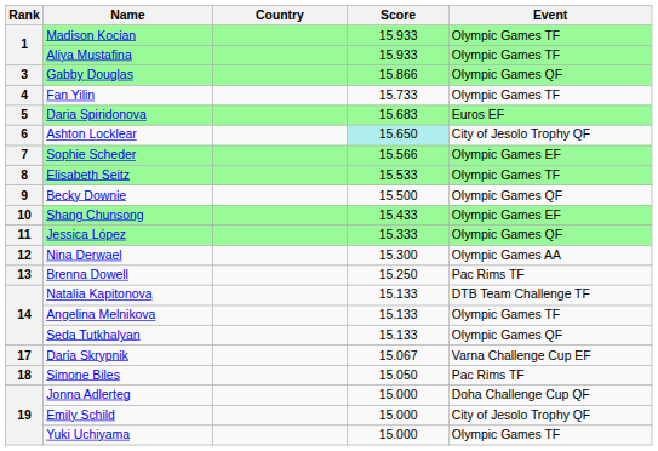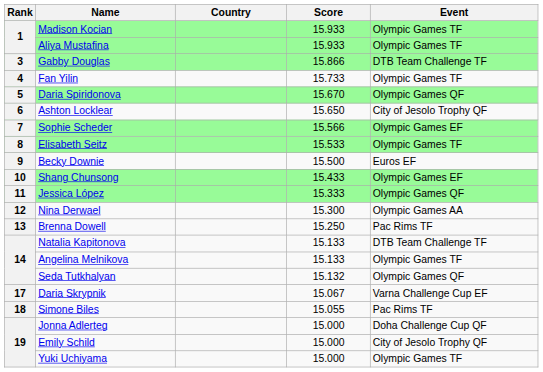 <table class="wikitable sortable" style="width:65%;">
 <tr>
 <th style="text-align:center; width:5%;">Rank</th>
 <th style="text-align:center; width:25%;">Name</th>
 <th style="text-align:center; width:20%;">Country</th>
 <th style="text-align:center; width:15%;">Score</th>
 <th style="text-align:center; width:30%;">Event</th>
 </tr>
 <tr style="background:#98fb98;">
 <th rowspan=2>1</th>
 <td><a href='#'>Madison Kocian</a></td>
 <td></td>
 <td align=center>15.933</td>
 <td>Olympic Games TF</td>
 </tr>
 <tr style="background:#98fb98;">
 <td><a href='#'>Aliya Mustafina</a></td>
 <td></td>
 <td align=center>15.933</td>
 <td>Olympic Games TF</td>
 </tr>
 <tr style="background:#98fb98;">
 <th>3</th>
 <td><a href='#'>Gabby Douglas</a></td>
 <td></td>
 <td align=center>15.866</td>
-<td>Olympic Games QF</td>
+<td>DTB Team Challenge TF</td>
 </tr>
 <tr>
 <th>4</th>
 <td><a href='#'>Fan Yilin</a></td>
 <td></td>
 <td align=center>15.733</td>
 <td>Olympic Games TF</td>
 </tr>
 <tr style="background:#98fb98;">
 <th>5</th>
 <td><a href='#'>Daria Spiridonova</a></td>
 <td></td>
-<td align=center>15.683</td>
-<td>Euros EF</td>
+<td align=center>15.670</td>
+<td>Olympic Games QF</td>
 </tr>
 <tr>
 <th>6</th>
 <td><a href='#'>Ashton Locklear</a></td>
 <td></td>
-<td align=center style="background: paleturquoise;">15.650</td>
+<td align=center>15.650</td>
 <td>City of Jesolo Trophy QF</td>
 </tr>
 <tr style="background:#98fb98;">
 <th>7</th>
 <td><a href='#'>Sophie Scheder</a></td>
 <td></td>
 <td align=center>15.566</td>
 <td>Olympic Games EF</td>
 </tr>
 <tr style="background:#98fb98;">
 <th>8</th>
 <td><a href='#'>Elisabeth Seitz</a></td>
 <td></td>
 <td align=center>15.533</td>
 <td>Olympic Games TF</td>
 </tr>
 <tr>
 <th>9</th>
 <td><a href='#'>Becky Downie</a></td>
 <td></td>
 <td align="center">15.500</td>
-<td>Olympic Games QF</td>
+<td>Euros EF</td>
 </tr>
 <tr style="background:#98fb98;">
 <th>10</th>
 <td><a href='#'>Shang Chunsong</a></td>
 <td></td>
 <td align=center>15.433</td>
 <td>Olympic Games EF</td>
 </tr>
 <tr style="background:#98fb98;">
 <th>11</th>
 <td><a href='#'>Jessica López</a></td>
 <td></td>
 <td align=center>15.333</td>
 <td>Olympic Games QF</td>
 </tr>
 <tr>
 <th>12</th>
 <td><a href='#'>Nina Derwael</a></td>
 <td></td>
 <td align=center>15.300</td>
 <td>Olympic Games AA</td>
 </tr>
 <tr>
 <th>13</th>
 <td><a href='#'>Brenna Dowell</a></td>
 <td></td>
 <td align=center>15.250</td>
 <td>Pac Rims TF</td>
 </tr>
 <tr>
 <th rowspan=3>14</th>
 <td><a href='#'>Natalia Kapitonova</a></td>
 <td></td>
 <td align=center>15.133</td>
 <td>DTB Team Challenge TF</td>
 </tr>
 <tr>
 <td><a href='#'>Angelina Melnikova</a></td>
 <td></td>
 <td align=center>15.133</td>
 <td>Olympic Games TF</td>
 </tr>
 <tr>
 <td><a href='#'>Seda Tutkhalyan</a></td>
 <td></td>
-<td align=center>15.133</td>
+<td align=center>15.132</td>
 <td>Olympic Games QF</td>
 </tr>
 <tr>
 <th>17</th>
 <td><a href='#'>Daria Skrypnik</a></td>
 <td></td>
 <td align=center>15.067</td>
 <td>Varna Challenge Cup EF</td>
 </tr>
 <tr>
 <th>18</th>
 <td><a href='#'>Simone Biles</a></td>
 <td></td>
-<td align="center">15.050</td>
+<td align="center">15.055</td>
 <td>Pac Rims TF</td>
 </tr>
 <tr>
 <th rowspan=3>19</th>
 <td><a href='#'>Jonna Adlerteg</a></td>
 <td></td>
 <td align="center">15.000</td>
 <td>Doha Challenge Cup QF</td>
 </tr>
 <tr>
 <td><a href='#'>Emily Schild</a></td>
 <td></td>
 <td align=center>15.000</td>
 <td>City of Jesolo Trophy QF</td>
 </tr>
 <tr>
 <td><a href='#'>Yuki Uchiyama</a></td>
 <td></td>
 <td align=center>15.000</td>
 <td>Olympic Games TF</td>
 </tr>
 </table>
